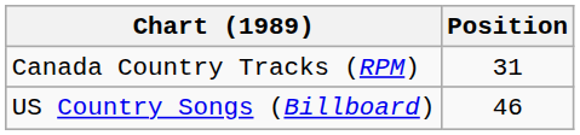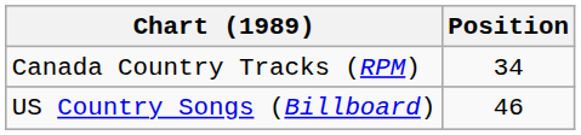 <table class="wikitable sortable">
 <tr>
 <th scope="col">Chart (1989)</th>
 <th scope="col">Position</th>
 </tr>
 <tr>
 <td>Canada Country Tracks (<em><a href='#'>RPM</a></em>)</td>
-<td align="center">31</td>
+<td align="center">34</td>
 </tr>
 <tr>
 <td>US <a href='#'>Country Songs</a> (<em><a href='#'>Billboard</a></em>)</td>
 <td align="center">46</td>
 </tr>
 </table>
